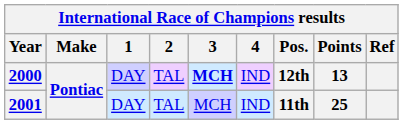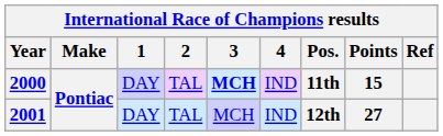 <table class="wikitable collapsible collapsed" style="text-align:center; font-size:75%">
 <tr>
 <th colspan=9><a href='#'>International Race of Champions</a> results</th>
 </tr>
 <tr>
 <th>Year</th>
 <th>Make</th>
 <th>1</th>
 <th>2</th>
 <th>3</th>
 <th>4</th>
 <th>Pos.</th>
 <th>Points</th>
 <th>Ref</th>
 </tr>
 <tr>
 <th><a href='#'>2000</a></th>
 <th rowspan=2><a href='#'>Pontiac</a></th>
 <td style="background:#CFCFFF;"><a href='#'>DAY</a><br></td>
 <td style="background:#EFCFFF;"><a href='#'>TAL</a><br></td>
 <td style="background:#CFEAFF;"><strong><a href='#'>MCH</a><br></strong></td>
 <td style="background:#EFCFFF;"><a href='#'>IND</a><br></td>
-<th>12th</th>
-<th>13</th>
+<th>11th</th>
+<th>15</th>
 <th></th>
 </tr>
 <tr>
 <th><a href='#'>2001</a></th>
 <td style="background:#CFEAFF;"><a href='#'>DAY</a><br></td>
 <td style="background:#CFEAFF;"><a href='#'>TAL</a><br></td>
 <td style="background:#CFCFFF;"><a href='#'>MCH</a><br></td>
 <td style="background:#CFEAFF;"><a href='#'>IND</a><br></td>
-<th>11th</th>
-<th>25</th>
+<th>12th</th>
+<th>27</th>
 <th></th>
 </tr>
 </table>
